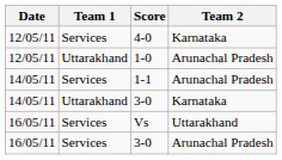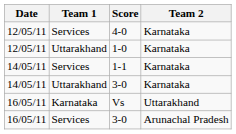 <table class="wikitable">
 <tr>
 <th>Date</th>
 <th>Team 1</th>
 <th>Score</th>
 <th>Team 2</th>
 </tr>
 <tr>
 <td>12/05/11</td>
 <td>Services</td>
 <td>4-0</td>
 <td>Karnataka</td>
 </tr>
 <tr>
 <td>12/05/11</td>
 <td>Uttarakhand</td>
 <td>1-0</td>
-<td>Arunachal Pradesh</td>
+<td>Karnataka</td>
 </tr>
 <tr>
 <td>14/05/11</td>
 <td>Services</td>
 <td>1-1</td>
-<td>Arunachal Pradesh</td>
+<td>Karnataka</td>
 </tr>
 <tr>
 <td>14/05/11</td>
 <td>Uttarakhand</td>
 <td>3-0</td>
 <td>Karnataka</td>
 </tr>
 <tr>
 <td>16/05/11</td>
-<td>Services</td>
+<td>Karnataka</td>
 <td>Vs</td>
 <td>Uttarakhand</td>
 </tr>
 <tr>
 <td>16/05/11</td>
 <td>Services</td>
 <td>3-0</td>
 <td>Arunachal Pradesh</td>
 </tr>
 </table>
